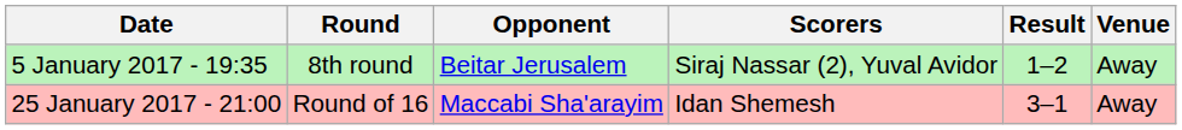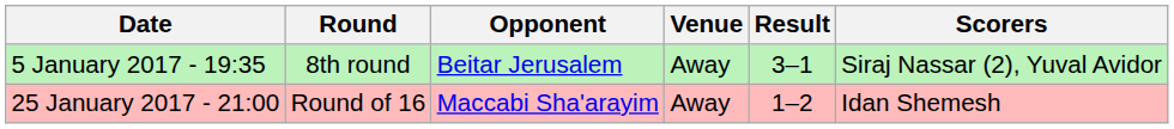 <table class="wikitable">
 <tr>
 <th>Date</th>
 <th>Round</th>
 <th>Opponent</th>
+<th>Venue</th>
+<th>Result</th>
 <th>Scorers</th>
-<th>Result</th>
-<th>Venue</th>
 </tr>
 <tr bgcolor="#BBF3BB">
 <td>5 January 2017 - 19:35</td>
 <td align="center">8th round</td>
 <td><a href='#'>Beitar Jerusalem</a></td>
+<td>Away</td>
+<td align="center">3–1</td>
 <td>Siraj Nassar (2), Yuval Avidor</td>
-<td align="center">1–2</td>
-<td>Away</td>
 </tr>
 <tr bgcolor="#FFBBBB">
 <td>25 January 2017 - 21:00</td>
 <td align="center">Round of 16</td>
 <td><a href='#'>Maccabi Sha'arayim</a></td>
+<td>Away</td>
+<td align="center">1–2</td>
 <td>Idan Shemesh</td>
-<td align="center">3–1</td>
-<td>Away</td>
 </tr>
 </table>
